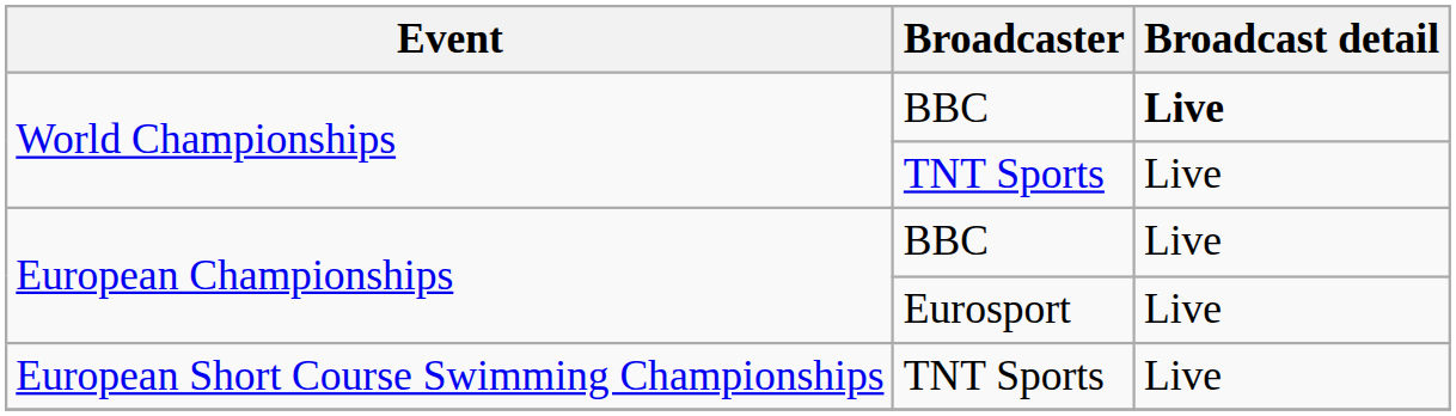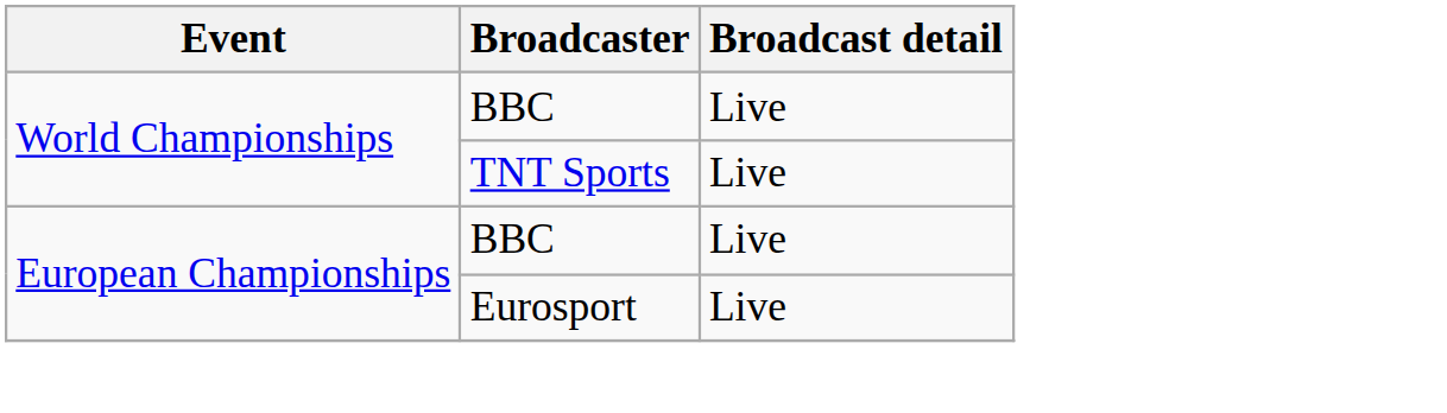 <table class="wikitable sortable">
 <tr>
 <th>Event</th>
 <th>Broadcaster</th>
 <th>Broadcast detail</th>
 </tr>
 <tr>
 <td rowspan="2"><a href='#'>World Championships</a></td>
 <td>     BBC</td>
-<td><strong>Live</strong></td>
+<td>Live</td>
 </tr>
 <tr>
 <td><a href='#'>TNT Sports</a></td>
 <td>Live</td>
 </tr>
 <tr>
 <td rowspan="2"><a href='#'>European Championships</a></td>
 <td>     BBC</td>
 <td>Live</td>
 </tr>
 <tr>
 <td>Eurosport</td>
 <td>Live</td>
 </tr>
 <tr>
-<td><a href='#'>European Short Course Swimming Championships</a></td>
-<td>TNT Sports</td>
-<td>Live</td>
-</tr>
-<tr>
 </tr>
 </table>
